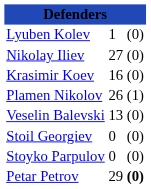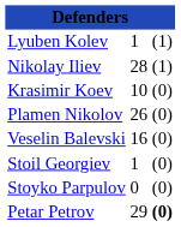 <table class="toccolours" border="0" cellpadding="2" cellspacing="0" align="left" style="margin:0.5em;">
 <tr>
 <th colspan="4" align="center" bgcolor="#2049B7"><span>Defenders</span></th>
 </tr>
 <tr>
 <td> <a href='#'>Lyuben Kolev</a></td>
 <td>1</td>
-<td>(0)</td>
+<td>(1)</td>
 </tr>
 <tr>
 <td> <a href='#'>Nikolay Iliev</a></td>
-<td>27</td>
-<td>(0)</td>
+<td>28</td>
+<td>(1)</td>
 </tr>
 <tr>
 <td> <a href='#'>Krasimir Koev</a></td>
-<td>16</td>
+<td>10</td>
 <td>(0)</td>
 </tr>
 <tr>
 <td> <a href='#'>Plamen Nikolov</a></td>
 <td>26</td>
-<td>(1)</td>
+<td>(0)</td>
 </tr>
 <tr>
 <td> <a href='#'>Veselin Balevski</a></td>
-<td>13</td>
+<td>16</td>
 <td>(0)</td>
 </tr>
 <tr>
 <td> <a href='#'>Stoil Georgiev</a></td>
-<td>0</td>
+<td>1</td>
 <td>(0)</td>
 </tr>
 <tr>
 <td> <a href='#'>Stoyko Parpulov</a></td>
 <td>0</td>
 <td>(0)</td>
 </tr>
 <tr>
 <td> <a href='#'>Petar Petrov</a></td>
 <td>29</td>
 <td><strong>(0)</strong></td>
 </tr>
 <tr>
 </tr>
 </table>
